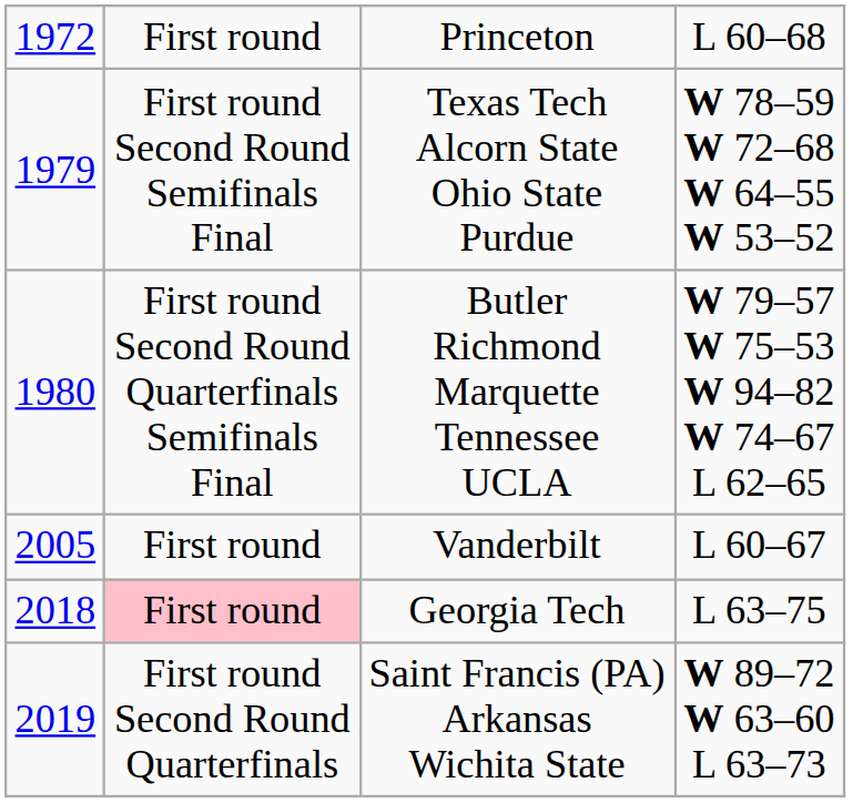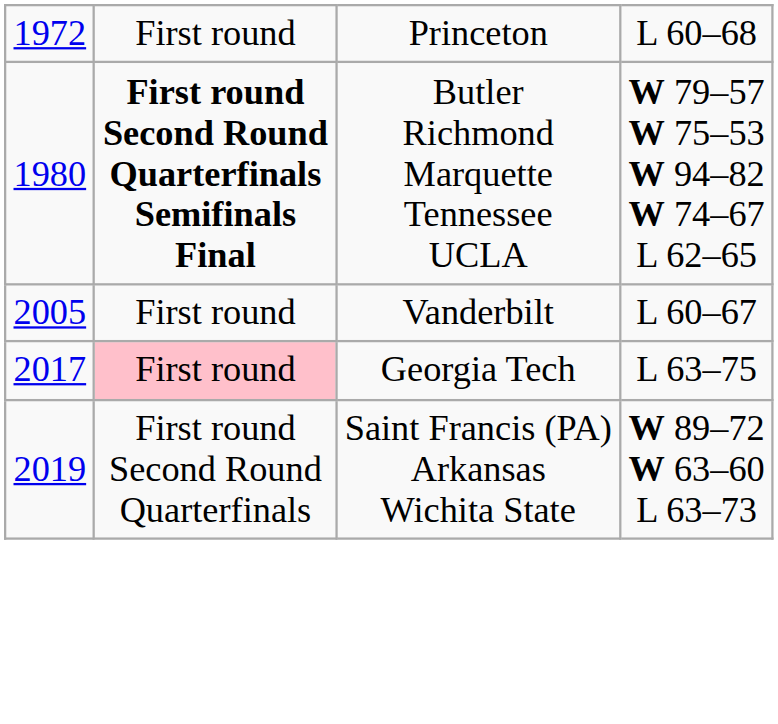 <table class="wikitable">
 <tr align="center">
 <td><a href='#'>1972</a></td>
 <td>First round</td>
 <td>Princeton</td>
 <td>L 60–68</td>
 </tr>
 <tr align="center">
-<td><a href='#'>1979</a></td>
-<td>First round<br>Second Round<br>Semifinals<br>Final</td>
-<td>Texas Tech<br>Alcorn State<br>Ohio State<br>Purdue</td>
-<td><strong>W</strong> 78–59<br><strong>W</strong> 72–68<br><strong>W</strong> 64–55<br><strong>W</strong> 53–52</td>
-</tr>
-<tr align="center">
 <td><a href='#'>1980</a></td>
-<td>First round<br>Second Round<br>Quarterfinals<br>Semifinals<br>Final</td>
+<td><strong>First round<br>Second Round<br>Quarterfinals<br>Semifinals<br>Final</strong></td>
 <td>Butler<br>Richmond<br>Marquette<br>Tennessee<br>UCLA</td>
 <td><strong>W</strong> 79–57<br><strong>W</strong> 75–53<br><strong>W</strong> 94–82<br><strong>W</strong> 74–67<br>L 62–65</td>
 </tr>
 <tr align="center">
 <td><a href='#'>2005</a></td>
 <td>First round</td>
 <td>Vanderbilt</td>
 <td>L 60–67</td>
 </tr>
 <tr align="center">
-<td><a href='#'>2018</a></td>
+<td><a href='#'>2017</a></td>
 <td style="background: pink;">First round</td>
 <td>Georgia Tech</td>
 <td>L 63–75</td>
 </tr>
 <tr align="center">
 <td><a href='#'>2019</a></td>
 <td>First round<br>Second Round<br>Quarterfinals</td>
 <td>Saint Francis (PA)<br>Arkansas<br>Wichita State</td>
 <td><strong>W</strong> 89–72<br><strong>W</strong> 63–60<br>L 63–73</td>
 </tr>
 </table>
